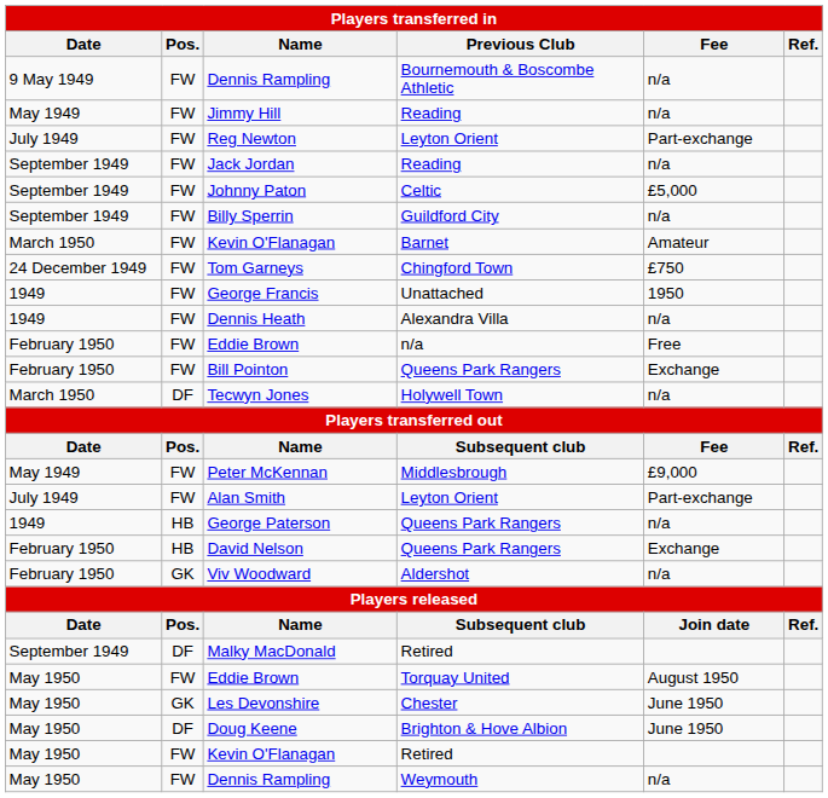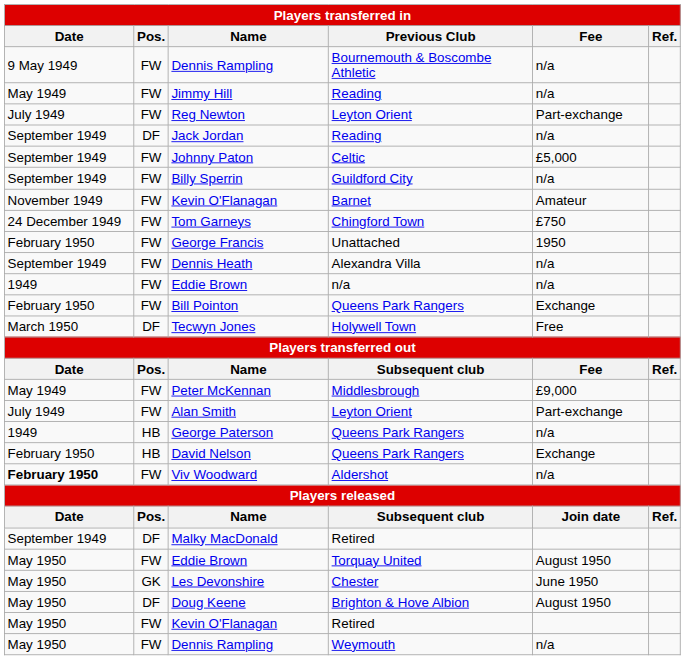 <table style="font-size:95%;" class="wikitable">
 <tr>
 <th style="background:#d00; color:white; text-align:center;" colspan="6">Players transferred in</th>
 </tr>
 <tr>
 <th style="width:140px;">Date</th>
 <th style="width:25px;">Pos.</th>
 <th style="width:175px;">Name</th>
 <th style="width:225px;">Previous Club</th>
 <th style="width:125px;">Fee</th>
 <th style="width:25px;">Ref.</th>
 </tr>
 <tr>
 <td>9 May 1949</td>
 <td style="text-align:center;">FW</td>
 <td> <a href='#'>Dennis Rampling</a></td>
 <td> <a href='#'>Bournemouth & Boscombe Athletic</a></td>
 <td>n/a</td>
 <td></td>
 </tr>
 <tr>
 <td>May 1949</td>
 <td style="text-align:center;">FW</td>
 <td> <a href='#'>Jimmy Hill</a></td>
 <td> <a href='#'>Reading</a></td>
 <td>n/a</td>
 <td></td>
 </tr>
 <tr>
 <td>July 1949</td>
 <td style="text-align:center;">FW</td>
 <td> <a href='#'>Reg Newton</a></td>
 <td> <a href='#'>Leyton Orient</a></td>
 <td>Part-exchange</td>
 <td></td>
 </tr>
 <tr>
 <td>September 1949</td>
-<td style="text-align:center;">FW</td>
+<td style="text-align:center;">DF</td>
 <td> <a href='#'>Jack Jordan</a></td>
 <td> <a href='#'>Reading</a></td>
 <td>n/a</td>
 <td></td>
 </tr>
 <tr>
 <td>September 1949</td>
 <td style="text-align:center;">FW</td>
 <td> <a href='#'>Johnny Paton</a></td>
 <td> <a href='#'>Celtic</a></td>
 <td>£5,000</td>
 <td></td>
 </tr>
 <tr>
 <td>September 1949</td>
 <td style="text-align:center;">FW</td>
 <td> <a href='#'>Billy Sperrin</a></td>
 <td> <a href='#'>Guildford City</a></td>
 <td>n/a</td>
 <td></td>
 </tr>
 <tr>
-<td>March 1950</td>
+<td>November 1949</td>
 <td style="text-align:center;">FW</td>
 <td> <a href='#'>Kevin O'Flanagan</a></td>
 <td> <a href='#'>Barnet</a></td>
 <td>Amateur</td>
 <td></td>
 </tr>
 <tr>
 <td>24 December 1949</td>
 <td style="text-align:center;">FW</td>
 <td> <a href='#'>Tom Garneys</a></td>
 <td> <a href='#'>Chingford Town</a></td>
 <td>£750</td>
 <td></td>
 </tr>
 <tr>
-<td>1949</td>
+<td>February 1950</td>
 <td style="text-align:center;">FW</td>
 <td> <a href='#'>George Francis</a></td>
 <td>Unattached</td>
 <td>1950</td>
 <td></td>
 </tr>
 <tr>
-<td>1949</td>
+<td>September 1949</td>
 <td style="text-align:center;">FW</td>
 <td> <a href='#'>Dennis Heath</a></td>
 <td> Alexandra Villa</td>
 <td>n/a</td>
 <td></td>
 </tr>
 <tr>
-<td>February 1950</td>
+<td>1949</td>
 <td style="text-align:center;">FW</td>
 <td> <a href='#'>Eddie Brown</a></td>
 <td>n/a</td>
-<td>Free</td>
+<td>n/a</td>
 <td></td>
 </tr>
 <tr>
 <td>February 1950</td>
 <td style="text-align:center;">FW</td>
 <td> <a href='#'>Bill Pointon</a></td>
 <td> <a href='#'>Queens Park Rangers</a></td>
 <td>Exchange</td>
 <td></td>
 </tr>
 <tr>
 <td>March 1950</td>
 <td style="text-align:center;">DF</td>
 <td> <a href='#'>Tecwyn Jones</a></td>
 <td> <a href='#'>Holywell Town</a></td>
-<td>n/a</td>
+<td>Free</td>
 <td></td>
 </tr>
 <tr>
 <th style="background:#d00; color:white; text-align:center;" colspan="6">Players transferred out</th>
 </tr>
 <tr>
 <th>Date</th>
 <th>Pos.</th>
 <th>Name</th>
 <th>Subsequent club</th>
 <th>Fee</th>
 <th>Ref.</th>
 </tr>
 <tr>
 <td>May 1949</td>
 <td style="text-align:center;">FW</td>
 <td> <a href='#'>Peter McKennan</a></td>
 <td> <a href='#'>Middlesbrough</a></td>
 <td>£9,000</td>
 <td></td>
 </tr>
 <tr>
 <td>July 1949</td>
 <td style="text-align:center;">FW</td>
 <td> <a href='#'>Alan Smith</a></td>
 <td> <a href='#'>Leyton Orient</a></td>
 <td>Part-exchange</td>
 <td></td>
 </tr>
 <tr>
 <td>1949</td>
 <td style="text-align:center;">HB</td>
 <td> <a href='#'>George Paterson</a></td>
 <td> <a href='#'>Queens Park Rangers</a></td>
 <td>n/a</td>
 <td></td>
 </tr>
 <tr>
 <td>February 1950</td>
 <td style="text-align:center;">HB</td>
 <td> <a href='#'>David Nelson</a></td>
 <td> <a href='#'>Queens Park Rangers</a></td>
 <td>Exchange</td>
 <td></td>
 </tr>
 <tr>
-<td>February 1950</td>
-<td style="text-align:center;">GK</td>
+<td><strong>February 1950</strong></td>
+<td style="text-align:center;">FW</td>
 <td> <a href='#'>Viv Woodward</a></td>
 <td> <a href='#'>Aldershot</a></td>
 <td>n/a</td>
 <td></td>
 </tr>
 <tr>
 <th style="background:#d00; color:white; text-align:center;" colspan="6">Players released</th>
 </tr>
 <tr>
 <th>Date</th>
 <th>Pos.</th>
 <th>Name</th>
 <th>Subsequent club</th>
 <th>Join date</th>
 <th>Ref.</th>
 </tr>
 <tr>
 <td>September 1949</td>
 <td style="text-align:center;">DF</td>
 <td> <a href='#'>Malky MacDonald</a></td>
 <td>Retired</td>
 <td></td>
 <td></td>
 </tr>
 <tr>
 <td>May 1950</td>
 <td style="text-align:center;">FW</td>
 <td> <a href='#'>Eddie Brown</a></td>
 <td> <a href='#'>Torquay United</a></td>
 <td>August 1950</td>
 <td></td>
 </tr>
 <tr>
 <td>May 1950</td>
 <td style="text-align:center;">GK</td>
 <td> <a href='#'>Les Devonshire</a></td>
 <td> <a href='#'>Chester</a></td>
 <td>June 1950</td>
 <td></td>
 </tr>
 <tr>
 <td>May 1950</td>
 <td style="text-align:center;">DF</td>
 <td> <a href='#'>Doug Keene</a></td>
 <td> <a href='#'>Brighton & Hove Albion</a></td>
-<td>June 1950</td>
+<td>August 1950</td>
 <td></td>
 </tr>
 <tr>
 <td>May 1950</td>
 <td style="text-align:center;">FW</td>
 <td> <a href='#'>Kevin O'Flanagan</a></td>
 <td>Retired</td>
 <td></td>
 <td></td>
 </tr>
 <tr>
 <td>May 1950</td>
 <td style="text-align:center;">FW</td>
 <td> <a href='#'>Dennis Rampling</a></td>
 <td>  <a href='#'>Weymouth</a></td>
 <td>n/a</td>
 <td></td>
 </tr>
 </table>
